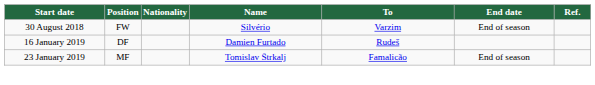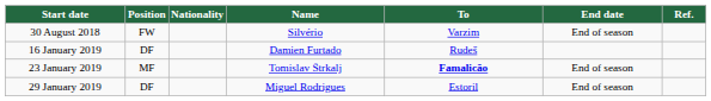 <table class="wikitable"  style="text-align:center; font-size:90%; ">
 <tr>
 <th style="background:#236840; color:white; width:150px;">Start date</th>
 <th style="background:#236840; color:white; width:50px;">Position</th>
 <th style="background:#236840; color:white; width:50px;">Nationality</th>
 <th style="background:#236840; color:white; width:200px;">Name</th>
 <th style="background:#236840; color:white; width:200px;">To</th>
 <th style="background:#236840; color:white; width:150px;">End date</th>
 <th style="background:#236840; color:white; width:50px;">Ref.</th>
 </tr>
 <tr>
 <td>30 August 2018</td>
 <td>FW</td>
 <td></td>
 <td><a href='#'>Silvério</a></td>
 <td><a href='#'>Varzim</a></td>
 <td>End of season</td>
 <td></td>
 </tr>
 <tr>
 <td>16 January 2019</td>
 <td>DF</td>
 <td></td>
 <td><a href='#'>Damien Furtado</a></td>
 <td><a href='#'>Rudeš</a></td>
 <td></td>
 <td></td>
 </tr>
 <tr>
 <td>23 January 2019</td>
 <td>MF</td>
 <td></td>
 <td><a href='#'>Tomislav Štrkalj</a></td>
-<td><a href='#'>Famalicão</a></td>
+<td><strong><a href='#'>Famalicão</a></strong></td>
+<td>End of season</td>
+<td></td>
+</tr>
+<tr>
+<td>29 January 2019</td>
+<td>DF</td>
+<td></td>
+<td><a href='#'>Miguel Rodrigues</a></td>
+<td><a href='#'>Estoril</a></td>
 <td>End of season</td>
 <td></td>
 </tr>
 </table>
